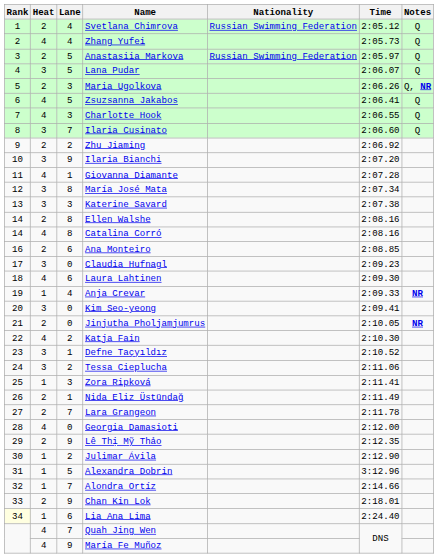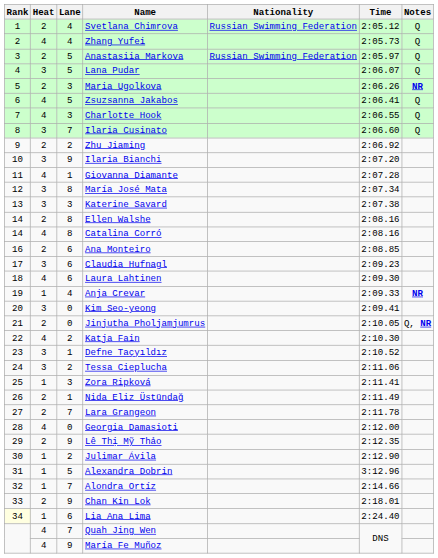 <table class="wikitable sortable" style="text-align:center">
 <tr>
 <th>Rank</th>
 <th>Heat</th>
 <th>Lane</th>
 <th>Name</th>
 <th>Nationality</th>
 <th>Time</th>
 <th>Notes</th>
 </tr>
 <tr bgcolor=ccffcc>
 <td>1</td>
 <td>2</td>
 <td>4</td>
 <td align=left><a href='#'>Svetlana Chimrova</a></td>
 <td align=left> <a href='#'>Russian Swimming Federation</a></td>
 <td>2:05.12</td>
 <td>Q</td>
 </tr>
 <tr bgcolor=ccffcc>
 <td>2</td>
 <td>4</td>
 <td>4</td>
 <td align=left><a href='#'>Zhang Yufei</a></td>
 <td align=left></td>
 <td>2:05.73</td>
 <td>Q</td>
 </tr>
 <tr bgcolor=ccffcc>
 <td>3</td>
 <td>2</td>
 <td>5</td>
 <td align=left><a href='#'>Anastasiia Markova</a></td>
 <td align=left> <a href='#'>Russian Swimming Federation</a></td>
 <td>2:05.97</td>
 <td>Q</td>
 </tr>
 <tr bgcolor=ccffcc>
 <td>4</td>
 <td>3</td>
 <td>5</td>
 <td align=left><a href='#'>Lana Pudar</a></td>
 <td align=left></td>
 <td>2:06.07</td>
 <td>Q</td>
 </tr>
 <tr bgcolor=ccffcc>
 <td>5</td>
 <td>2</td>
 <td>3</td>
 <td align=left><a href='#'>Maria Ugolkova</a></td>
 <td align=left></td>
 <td>2:06.26</td>
-<td>Q, <strong><a href='#'>NR</a></strong></td>
+<td><strong><a href='#'>NR</a></strong></td>
 </tr>
 <tr bgcolor=ccffcc>
 <td>6</td>
 <td>4</td>
 <td>5</td>
 <td align=left><a href='#'>Zsuzsanna Jakabos</a></td>
 <td align=left></td>
 <td>2:06.41</td>
 <td>Q</td>
 </tr>
 <tr bgcolor=ccffcc>
 <td>7</td>
 <td>4</td>
 <td>3</td>
 <td align=left><a href='#'>Charlotte Hook</a></td>
 <td align=left></td>
 <td>2:06.55</td>
 <td>Q</td>
 </tr>
 <tr bgcolor=ccffcc>
 <td>8</td>
 <td>3</td>
 <td>7</td>
 <td align=left><a href='#'>Ilaria Cusinato</a></td>
 <td align=left></td>
 <td>2:06.60</td>
 <td>Q</td>
 </tr>
 <tr>
 <td>9</td>
 <td>2</td>
 <td>2</td>
 <td align=left><a href='#'>Zhu Jiaming</a></td>
 <td align=left></td>
 <td>2:06.92</td>
 <td></td>
 </tr>
 <tr>
 <td>10</td>
 <td>3</td>
 <td>9</td>
 <td align=left><a href='#'>Ilaria Bianchi</a></td>
 <td align=left></td>
 <td>2:07.20</td>
 <td></td>
 </tr>
 <tr>
 <td>11</td>
 <td>4</td>
 <td>1</td>
 <td align=left><a href='#'>Giovanna Diamante</a></td>
 <td align=left></td>
 <td>2:07.28</td>
 <td></td>
 </tr>
 <tr>
 <td>12</td>
 <td>3</td>
 <td>8</td>
 <td align=left><a href='#'>María José Mata</a></td>
 <td align=left></td>
 <td>2:07.34</td>
 <td></td>
 </tr>
 <tr>
 <td>13</td>
 <td>3</td>
 <td>3</td>
 <td align=left><a href='#'>Katerine Savard</a></td>
 <td align=left></td>
 <td>2:07.38</td>
 <td></td>
 </tr>
 <tr>
 <td>14</td>
 <td>2</td>
 <td>8</td>
 <td align=left><a href='#'>Ellen Walshe</a></td>
 <td align=left></td>
 <td>2:08.16</td>
 <td></td>
 </tr>
 <tr>
 <td>14</td>
 <td>4</td>
 <td>8</td>
 <td align=left><a href='#'>Catalina Corró</a></td>
 <td align=left></td>
 <td>2:08.16</td>
 <td></td>
 </tr>
 <tr>
 <td>16</td>
 <td>2</td>
 <td>6</td>
 <td align=left><a href='#'>Ana Monteiro</a></td>
 <td align=left></td>
 <td>2:08.85</td>
 <td></td>
 </tr>
 <tr>
 <td>17</td>
 <td>3</td>
-<td>0</td>
+<td>6</td>
 <td align=left><a href='#'>Claudia Hufnagl</a></td>
 <td align=left></td>
 <td>2:09.23</td>
 <td></td>
 </tr>
 <tr>
 <td>18</td>
 <td>4</td>
 <td>6</td>
 <td align=left><a href='#'>Laura Lahtinen</a></td>
 <td align=left></td>
 <td>2:09.30</td>
 <td></td>
 </tr>
 <tr>
 <td>19</td>
 <td>1</td>
 <td>4</td>
 <td align=left><a href='#'>Anja Crevar</a></td>
 <td align=left></td>
 <td>2:09.33</td>
 <td><strong><a href='#'>NR</a></strong></td>
 </tr>
 <tr>
 <td>20</td>
 <td>3</td>
 <td>0</td>
 <td align=left><a href='#'>Kim Seo-yeong</a></td>
 <td align=left></td>
 <td>2:09.41</td>
 <td></td>
 </tr>
 <tr>
 <td>21</td>
 <td>2</td>
 <td>0</td>
 <td align=left><a href='#'>Jinjutha Pholjamjumrus</a></td>
 <td align=left></td>
 <td>2:10.05</td>
-<td><strong><a href='#'>NR</a></strong></td>
+<td>Q, <strong><a href='#'>NR</a></strong></td>
 </tr>
 <tr>
 <td>22</td>
 <td>4</td>
 <td>2</td>
 <td align=left><a href='#'>Katja Fain</a></td>
 <td align=left></td>
 <td>2:10.30</td>
 <td></td>
 </tr>
 <tr>
 <td>23</td>
 <td>3</td>
 <td>1</td>
 <td align=left><a href='#'>Defne Taçyıldız</a></td>
 <td align=left></td>
 <td>2:10.52</td>
 <td></td>
 </tr>
 <tr>
 <td>24</td>
 <td>3</td>
 <td>2</td>
 <td align=left><a href='#'>Tessa Cieplucha</a></td>
 <td align=left></td>
 <td>2:11.06</td>
 <td></td>
 </tr>
 <tr>
 <td>25</td>
 <td>1</td>
 <td>3</td>
 <td align=left><a href='#'>Zora Ripková</a></td>
 <td align=left></td>
 <td>2:11.41</td>
 <td></td>
 </tr>
 <tr>
 <td>26</td>
 <td>2</td>
 <td>1</td>
 <td align=left><a href='#'>Nida Eliz Üstündağ</a></td>
 <td align=left></td>
 <td>2:11.49</td>
 <td></td>
 </tr>
 <tr>
 <td>27</td>
 <td>2</td>
 <td>7</td>
 <td align=left><a href='#'>Lara Grangeon</a></td>
 <td align=left></td>
 <td>2:11.78</td>
 <td></td>
 </tr>
 <tr>
 <td>28</td>
 <td>4</td>
 <td>0</td>
 <td align=left><a href='#'>Georgia Damasioti</a></td>
 <td align=left></td>
 <td>2:12.00</td>
 <td></td>
 </tr>
 <tr>
 <td>29</td>
 <td>2</td>
 <td>9</td>
 <td align=left><a href='#'>Lê Thị Mỹ Thảo</a></td>
 <td align=left></td>
 <td>2:12.35</td>
 <td></td>
 </tr>
 <tr>
 <td>30</td>
 <td>1</td>
 <td>2</td>
 <td align=left><a href='#'>Julimar Ávila</a></td>
 <td align=left></td>
 <td>2:12.90</td>
 <td></td>
 </tr>
 <tr>
 <td>31</td>
 <td>1</td>
 <td>5</td>
 <td align=left><a href='#'>Alexandra Dobrin</a></td>
 <td align=left></td>
 <td>3:12.96</td>
 <td></td>
 </tr>
 <tr>
 <td>32</td>
 <td>1</td>
 <td>7</td>
 <td align=left><a href='#'>Alondra Ortíz</a></td>
 <td align=left></td>
 <td>2:14.66</td>
 <td></td>
 </tr>
 <tr>
 <td>33</td>
 <td>2</td>
 <td>9</td>
 <td align=left><a href='#'>Chan Kin Lok</a></td>
 <td align=left></td>
 <td>2:18.01</td>
 <td></td>
 </tr>
 <tr>
 <td style="background: lightyellow;">34</td>
 <td>1</td>
 <td>6</td>
 <td align=left><a href='#'>Lia Ana Lima</a></td>
 <td align=left></td>
 <td>2:24.40</td>
 <td></td>
 </tr>
 <tr>
 <td rowspan=2></td>
 <td>4</td>
 <td>7</td>
 <td align=left><a href='#'>Quah Jing Wen</a></td>
 <td align=left></td>
 <td rowspan=2>DNS</td>
 <td></td>
 </tr>
 <tr>
 <td>4</td>
 <td>9</td>
 <td align=left><a href='#'>María Fe Muñoz</a></td>
 <td align=left></td>
 <td></td>
 </tr>
 </table>
